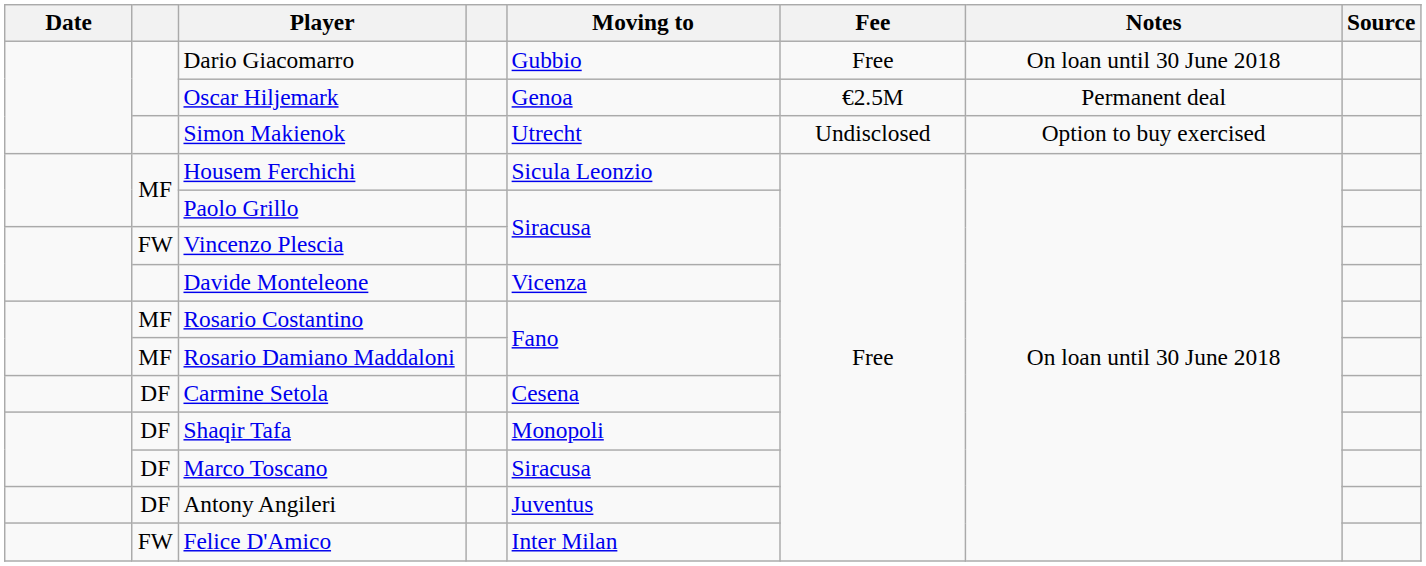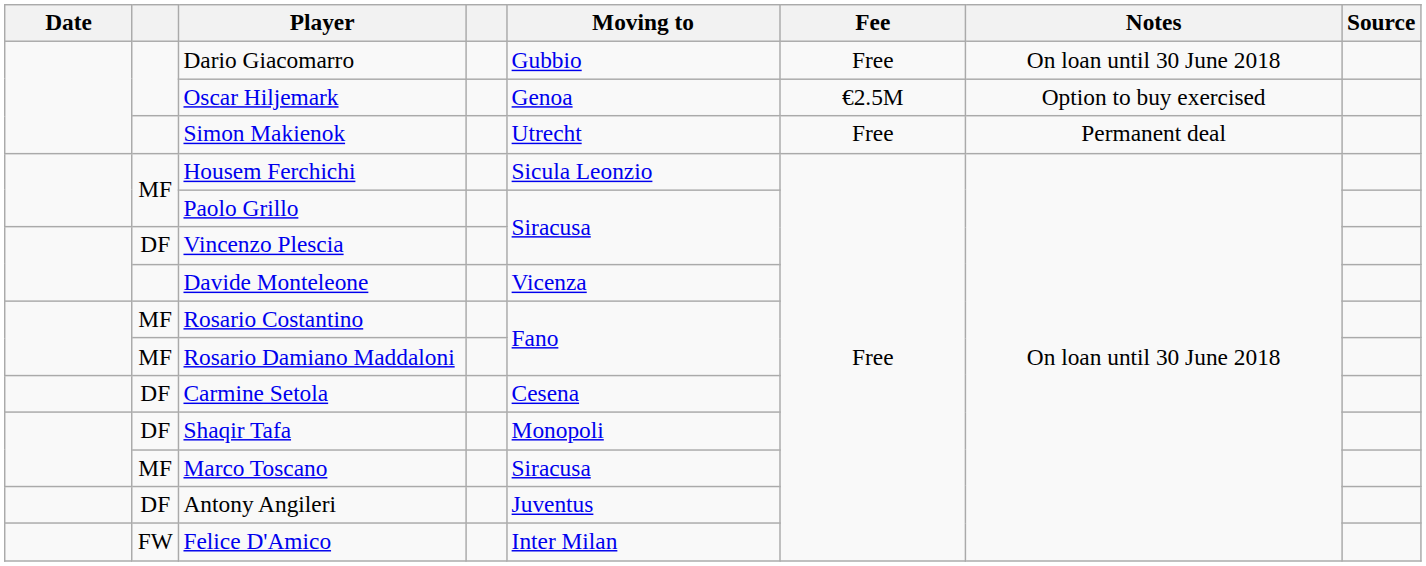 <table class="wikitable collapsible collapsed sortable">
 <tr>
 <th style="width:80px;">Date</th>
 <th style="width:20px;"></th>
 <th style="width:190px;">Player</th>
 <th style="width:20px;"></th>
 <th style="width:180px;">Moving to</th>
 <th style="width:120px;" class="unsortable">Fee</th>
 <th style="width:250px;" class="unsortable">Notes</th>
 <th style="width:20px;">Source</th>
 </tr>
 <tr>
 <td rowspan="3"></td>
 <td rowspan="2" align=center></td>
 <td> Dario Giacomarro</td>
 <td align="center"></td>
 <td> <a href='#'>Gubbio</a></td>
 <td align=center>Free</td>
 <td align=center>On loan until 30 June 2018</td>
 <td></td>
 </tr>
 <tr>
 <td> <a href='#'>Oscar Hiljemark</a></td>
 <td align="center"></td>
 <td> <a href='#'>Genoa</a></td>
 <td align=center>€2.5M</td>
-<td align=center>Permanent deal</td>
+<td align=center>Option to buy exercised</td>
 <td></td>
 </tr>
 <tr>
 <td align="center"></td>
 <td> <a href='#'>Simon Makienok</a></td>
 <td align="center"></td>
 <td> <a href='#'>Utrecht</a></td>
-<td align=center>Undisclosed</td>
-<td align=center>Option to buy exercised</td>
+<td align=center>Free</td>
+<td align=center>Permanent deal</td>
 <td></td>
 </tr>
 <tr>
 <td rowspan="2"></td>
 <td rowspan="2" align=center>MF</td>
 <td> <a href='#'>Housem Ferchichi</a></td>
 <td align="center"></td>
 <td> <a href='#'>Sicula Leonzio</a></td>
 <td rowspan="11" align=center>Free</td>
 <td rowspan="11" align=center>On loan until 30 June 2018</td>
 <td></td>
 </tr>
 <tr>
 <td> <a href='#'>Paolo Grillo</a></td>
 <td align="center"></td>
 <td rowspan="2"> <a href='#'>Siracusa</a></td>
 <td></td>
 </tr>
 <tr>
 <td rowspan="2"></td>
-<td align=center>FW</td>
+<td align=center>DF</td>
 <td> <a href='#'>Vincenzo Plescia</a></td>
 <td align="center"></td>
 <td></td>
 </tr>
 <tr>
 <td align=center></td>
 <td> <a href='#'>Davide Monteleone</a></td>
 <td align="center"></td>
 <td> <a href='#'>Vicenza</a></td>
 <td></td>
 </tr>
 <tr>
 <td rowspan="2"></td>
 <td align=center>MF</td>
 <td> <a href='#'>Rosario Costantino</a></td>
 <td align="center"></td>
 <td rowspan="2"> <a href='#'>Fano</a></td>
 <td></td>
 </tr>
 <tr>
 <td align=center>MF</td>
 <td> <a href='#'>Rosario Damiano Maddaloni</a></td>
 <td align="center"></td>
 <td></td>
 </tr>
 <tr>
 <td></td>
 <td align=center>DF</td>
 <td> <a href='#'>Carmine Setola</a></td>
 <td align="center"></td>
 <td> <a href='#'>Cesena</a></td>
 <td></td>
 </tr>
 <tr>
 <td rowspan="2"></td>
 <td align=center>DF</td>
 <td> <a href='#'>Shaqir Tafa</a></td>
 <td align="center"></td>
 <td> <a href='#'>Monopoli</a></td>
 <td></td>
 </tr>
 <tr>
-<td align=center>DF</td>
+<td align=center>MF</td>
 <td> <a href='#'>Marco Toscano</a></td>
 <td align="center"></td>
 <td> <a href='#'>Siracusa</a></td>
 <td></td>
 </tr>
 <tr>
 <td></td>
 <td align=center>DF</td>
 <td> Antony Angileri</td>
 <td align="center"></td>
 <td> <a href='#'>Juventus</a></td>
 <td></td>
 </tr>
 <tr>
 <td></td>
 <td align=center>FW</td>
 <td> <a href='#'>Felice D'Amico</a></td>
 <td align="center"></td>
 <td> <a href='#'>Inter Milan</a></td>
 <td></td>
 </tr>
 </table>
